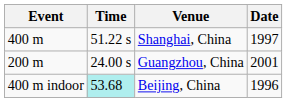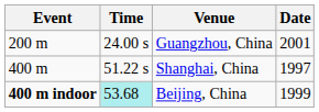 <table class="wikitable" style="border-collapse: collapse; font-size: 95%;">
 <tr>
 <th scope=col>Event</th>
 <th scope=col>Time</th>
 <th scope=col>Venue</th>
 <th scope=col>Date</th>
 </tr>
 <tr>
+<td>200 m</td>
+<td>24.00 s</td>
+<td><a href='#'>Guangzhou</a>, China</td>
+<td>2001</td>
+</tr>
+<tr>
 <td>400 m</td>
 <td>51.22 s</td>
 <td><a href='#'>Shanghai</a>, China</td>
 <td>1997</td>
 </tr>
 <tr>
-<td>200 m</td>
-<td>24.00 s</td>
-<td><a href='#'>Guangzhou</a>, China</td>
-<td>2001</td>
-</tr>
-<tr>
-<td>400 m indoor</td>
+<td><strong>400 m indoor</strong></td>
 <td style="background: paleturquoise;">53.68</td>
 <td><a href='#'>Beijing</a>, China</td>
-<td>1996</td>
+<td>1999</td>
 </tr>
 </table>
